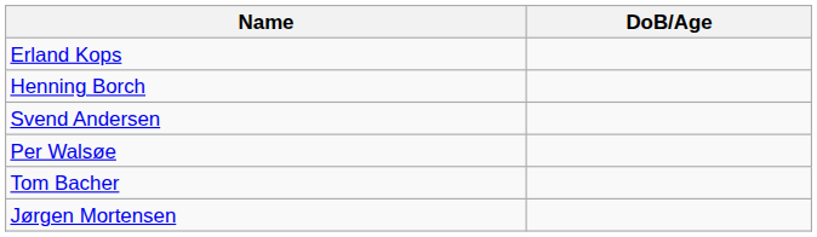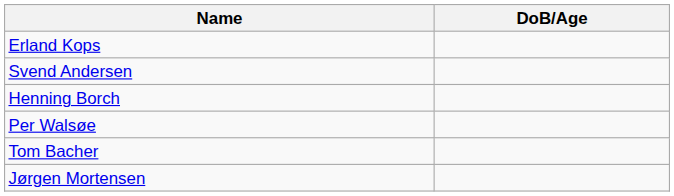 <table class="wikitable" style="width:600px; font-size:95%;">
 <tr>
 <th align="left">Name</th>
 <th align="left">DoB/Age</th>
 </tr>
 <tr>
 <td align="left"><a href='#'>Erland Kops</a></td>
 <td align="left"></td>
 </tr>
 <tr>
-<td align="left"><a href='#'>Henning Borch</a></td>
+<td align="left"><a href='#'>Svend Andersen</a></td>
 <td align="left"></td>
 </tr>
 <tr>
-<td align="left"><a href='#'>Svend Andersen</a></td>
+<td align="left"><a href='#'>Henning Borch</a></td>
 <td align="left"></td>
 </tr>
 <tr>
 <td align="left"><a href='#'>Per Walsøe</a></td>
 <td align="left"></td>
 </tr>
 <tr>
 <td align="left"><a href='#'>Tom Bacher</a></td>
 <td align="left"></td>
 </tr>
 <tr>
 <td align="left"><a href='#'>Jørgen Mortensen</a></td>
 <td align="left"></td>
 </tr>
 </table>
